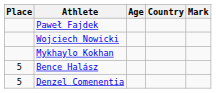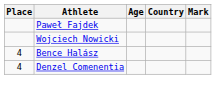 <table class="wikitable mw-datatable sortable">
 <tr>
 <th>Place</th>
 <th>Athlete</th>
 <th>Age</th>
 <th>Country</th>
 <th>Mark</th>
 </tr>
 <tr>
 <td align=center></td>
 <td><a href='#'>Paweł Fajdek</a></td>
 <td></td>
 <td></td>
 <td></td>
 </tr>
 <tr>
 <td align=center></td>
 <td><a href='#'>Wojciech Nowicki</a></td>
 <td></td>
 <td></td>
 <td></td>
 </tr>
 <tr>
-<td align=center></td>
-<td><a href='#'>Mykhaylo Kokhan</a></td>
-<td></td>
-<td></td>
-<td></td>
-</tr>
-<tr>
-<td align=center>5</td>
+<td align=center>4</td>
 <td><a href='#'>Bence Halász</a></td>
 <td></td>
 <td></td>
 <td></td>
 </tr>
 <tr>
-<td align=center>5</td>
+<td align=center>4</td>
 <td><a href='#'>Denzel Comenentia</a></td>
 <td></td>
 <td></td>
 <td></td>
 </tr>
 </table>
